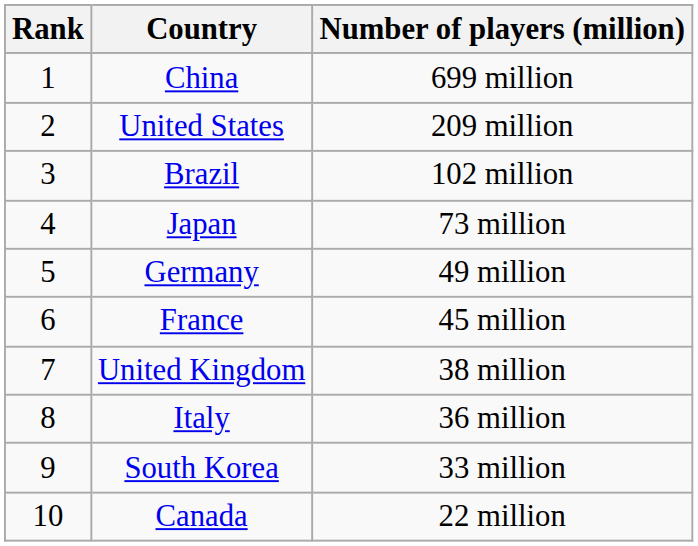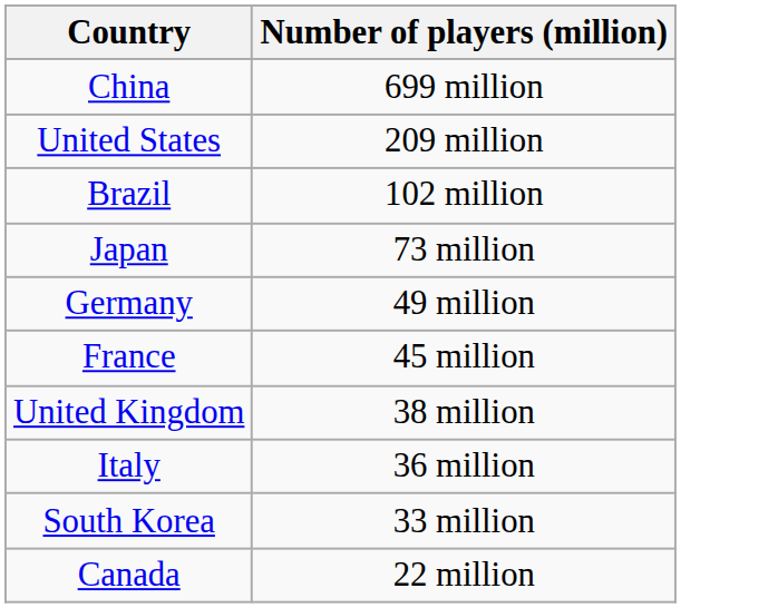 <table class="wikitable sortable" style="text-align:center">
 <tr>
-<th>Rank</th>
 <th>Country</th>
 <th>Number of players (million)</th>
 </tr>
 <tr>
-<td>1</td>
 <td><a href='#'>China</a></td>
 <td>699 million</td>
 </tr>
 <tr>
-<td>2</td>
 <td><a href='#'>United States</a></td>
 <td>209 million</td>
 </tr>
 <tr>
-<td>3</td>
 <td><a href='#'>Brazil</a></td>
 <td>102 million</td>
 </tr>
 <tr>
-<td>4</td>
 <td><a href='#'>Japan</a></td>
 <td>73 million</td>
 </tr>
 <tr>
-<td>5</td>
 <td><a href='#'>Germany</a></td>
 <td>49 million</td>
 </tr>
 <tr>
-<td>6</td>
 <td><a href='#'>France</a></td>
 <td>45 million</td>
 </tr>
 <tr>
-<td>7</td>
 <td><a href='#'>United Kingdom</a></td>
 <td>38 million</td>
 </tr>
 <tr>
-<td>8</td>
 <td><a href='#'>Italy</a></td>
 <td>36 million</td>
 </tr>
 <tr>
-<td>9</td>
 <td><a href='#'>South Korea</a></td>
 <td>33 million</td>
 </tr>
 <tr>
-<td>10</td>
 <td><a href='#'>Canada</a></td>
 <td>22 million</td>
 </tr>
 </table>
